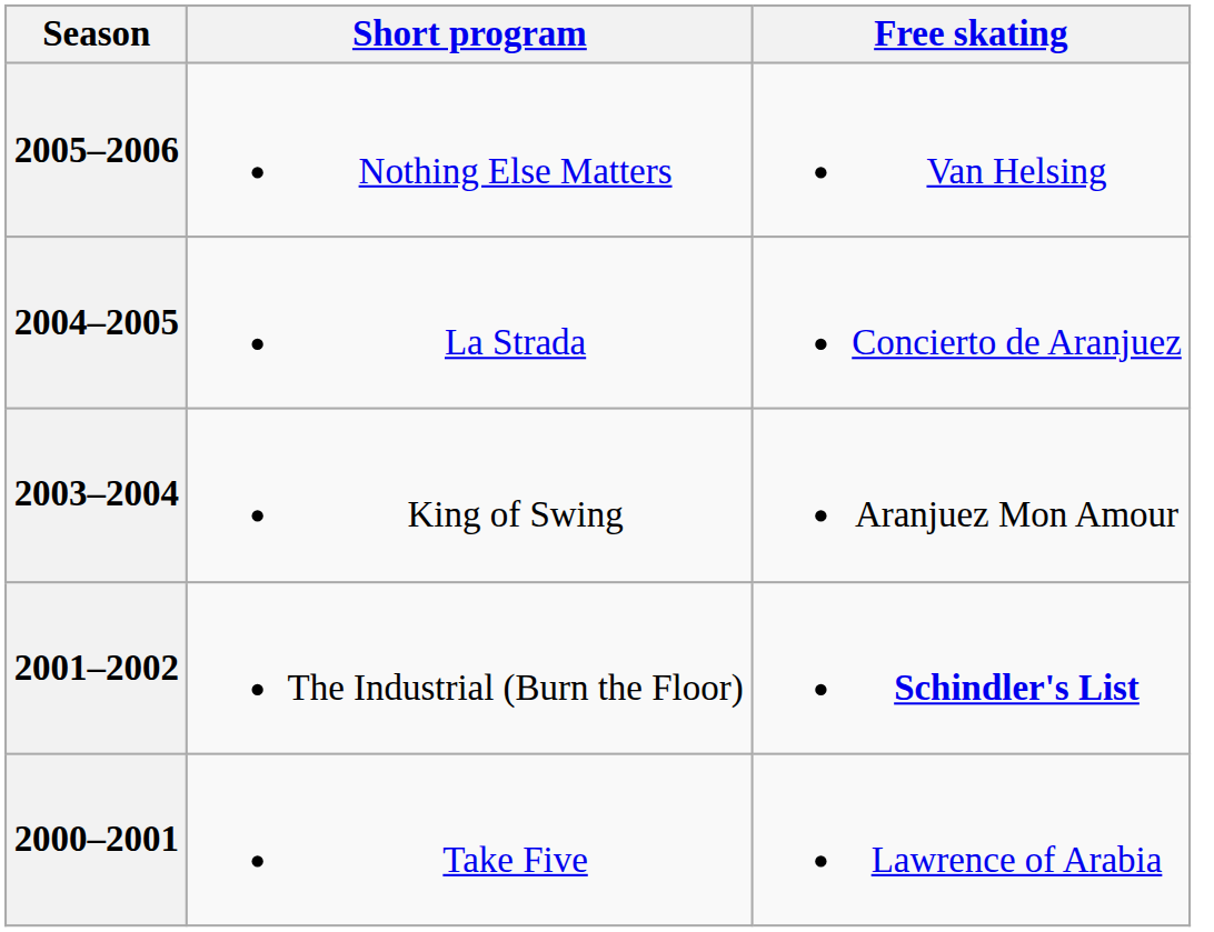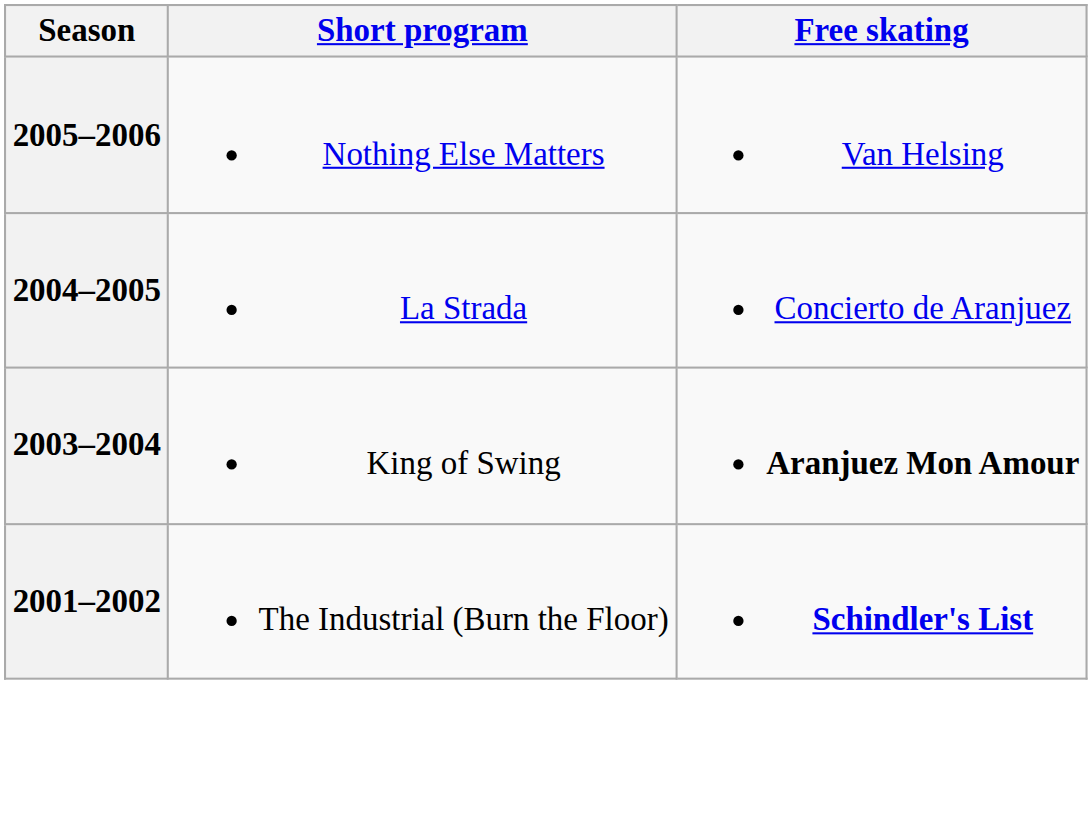 <table class=wikitable style=text-align:center>
 <tr>
 <th>Season</th>
 <th><a href='#'>Short program</a></th>
 <th><a href='#'>Free skating</a></th>
 </tr>
 <tr>
 <th>2005–2006 <br> </th>
 <td><br><ul><li><a href='#'>Nothing Else Matters</a> <br></li></ul></td>
 <td><br><ul><li><a href='#'>Van Helsing</a> <br></li></ul></td>
 </tr>
 <tr>
 <th>2004–2005 <br> </th>
 <td><br><ul><li><a href='#'>La Strada</a> <br></li></ul></td>
 <td><br><ul><li><a href='#'>Concierto de Aranjuez</a> <br></li></ul></td>
 </tr>
 <tr>
 <th>2003–2004 <br> </th>
 <td><br><ul><li>King of Swing <br></li></ul></td>
-<td><br><ul><li>Aranjuez Mon Amour <br></li></ul></td>
+<td><strong><br><ul><li>Aranjuez Mon Amour <br></li></ul></strong></td>
 </tr>
 <tr>
 <th>2001–2002 <br> </th>
 <td><br><ul><li>The Industrial (Burn the Floor) <br></li></ul></td>
 <td><strong><br><ul><li><a href='#'>Schindler's List</a> <br></li></ul></strong></td>
 </tr>
-<tr>
-<th>2000–2001 <br> </th>
-<td><br><ul><li><a href='#'>Take Five</a> <br></li></ul></td>
-<td><br><ul><li><a href='#'>Lawrence of Arabia</a> <br></li></ul></td>
-</tr>
 </table>
